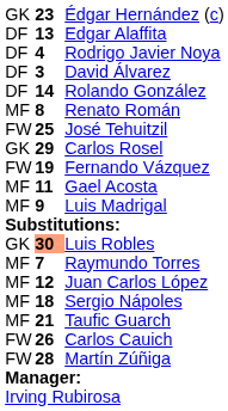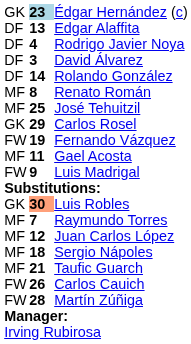 <table style="font-size:90%" cellspacing=0 cellpadding=0 align=center>
 <tr>
 <th width=25></th>
 <th width=25></th>
 </tr>
 <tr>
 <td>GK</td>
-<td><strong>23</strong></td>
+<td style="background: lightblue;"><strong>23</strong></td>
 <td> <a href='#'>Édgar Hernández</a> (<a href='#'>c</a>)</td>
 </tr>
 <tr>
 <td>DF</td>
 <td><strong>13</strong></td>
 <td> <a href='#'>Edgar Alaffita</a></td>
 </tr>
 <tr>
 <td>DF</td>
 <td><strong>4</strong></td>
 <td> <a href='#'>Rodrigo Javier Noya</a></td>
 </tr>
 <tr>
 <td>DF</td>
 <td><strong>3</strong></td>
 <td> <a href='#'>David Álvarez</a></td>
 <td></td>
 <td></td>
 </tr>
 <tr>
 <td>DF</td>
 <td><strong>14</strong></td>
 <td> <a href='#'>Rolando González</a></td>
 </tr>
 <tr>
 <td>MF</td>
 <td><strong>8</strong></td>
 <td> <a href='#'>Renato Román</a></td>
 </tr>
 <tr>
-<td>FW</td>
+<td>MF</td>
 <td><strong>25</strong></td>
 <td> <a href='#'>José Tehuitzil</a></td>
 </tr>
 <tr>
 <td>GK</td>
 <td><strong>29</strong></td>
 <td> <a href='#'>Carlos Rosel</a></td>
 <td></td>
 <td></td>
 </tr>
 <tr>
 <td>FW</td>
 <td><strong>19</strong></td>
 <td> <a href='#'>Fernando Vázquez</a></td>
 <td></td>
 <td></td>
 </tr>
 <tr>
 <td>MF</td>
 <td><strong>11</strong></td>
 <td> <a href='#'>Gael Acosta</a></td>
 </tr>
 <tr>
-<td>MF</td>
+<td>FW</td>
 <td><strong>9</strong></td>
 <td> <a href='#'>Luis Madrigal</a></td>
 </tr>
 <tr>
 <td colspan=3><strong>Substitutions:</strong></td>
 </tr>
 <tr>
 <td>GK</td>
 <td style="background: lightsalmon;"><strong>30</strong></td>
 <td> <a href='#'>Luis Robles</a></td>
 <td></td>
 </tr>
 <tr>
 <td>MF</td>
 <td><strong>7</strong></td>
 <td> <a href='#'>Raymundo Torres</a></td>
 </tr>
 <tr>
 <td>MF</td>
 <td><strong>12</strong></td>
 <td> <a href='#'>Juan Carlos López</a></td>
 </tr>
 <tr>
 <td>MF</td>
 <td><strong>18</strong></td>
 <td> <a href='#'>Sergio Nápoles</a></td>
 <td></td>
 <td></td>
 </tr>
 <tr>
 <td>MF</td>
 <td><strong>21</strong></td>
 <td> <a href='#'>Taufic Guarch</a></td>
 </tr>
 <tr>
 <td>FW</td>
 <td><strong>26</strong></td>
 <td> <a href='#'>Carlos Cauich</a></td>
 <td></td>
 <td></td>
 </tr>
 <tr>
 <td>FW</td>
 <td><strong>28</strong></td>
 <td> <a href='#'>Martín Zúñiga</a></td>
 <td></td>
 <td></td>
 </tr>
 <tr>
 <td colspan=3><strong>Manager:</strong></td>
 </tr>
 <tr>
 <td colspan=4> <a href='#'>Irving Rubirosa</a></td>
 </tr>
 </table>
